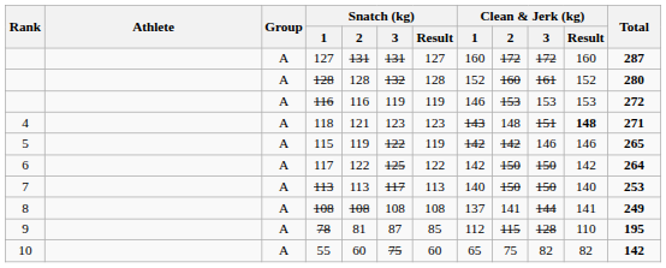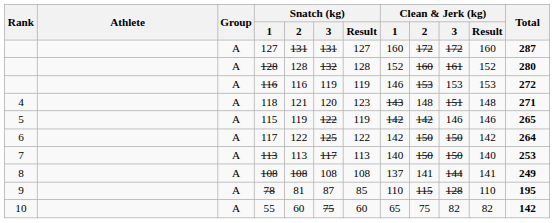 <table class = "wikitable" style="text-align:center;">
 <tr>
 <th rowspan=2 width=40>Rank</th>
 <th rowspan=2 width=250>Athlete</th>
 <th rowspan=2 width=40>Group</th>
 <th colspan=4>Snatch (kg)</th>
 <th colspan=4>Clean & Jerk (kg)</th>
 <th rowspan=2 width=55>Total</th>
 </tr>
 <tr>
 <th width=35>1</th>
 <th width=35>2</th>
 <th width=35>3</th>
 <th width=45>Result</th>
 <th width=35>1</th>
 <th width=35>2</th>
 <th width=35>3</th>
 <th width=45>Result</th>
 </tr>
 <tr>
 <td></td>
 <td align=left></td>
 <td>A</td>
 <td>127</td>
 <td><s>131</s></td>
 <td><s>131</s></td>
 <td>127</td>
 <td>160</td>
 <td><s>172</s></td>
 <td><s>172</s></td>
 <td>160</td>
 <td><strong>287</strong></td>
 </tr>
 <tr>
 <td></td>
 <td align=left></td>
 <td>A</td>
 <td><s>128</s></td>
 <td>128</td>
 <td><s>132</s></td>
 <td>128</td>
 <td>152</td>
 <td><s>160</s></td>
 <td><s>161</s></td>
 <td>152</td>
 <td><strong>280</strong></td>
 </tr>
 <tr>
 <td></td>
 <td align=left></td>
 <td>A</td>
 <td><s>116</s></td>
 <td>116</td>
 <td>119</td>
 <td>119</td>
 <td>146</td>
 <td><s>153</s></td>
 <td>153</td>
 <td>153</td>
 <td><strong>272</strong></td>
 </tr>
 <tr>
 <td>4</td>
 <td align=left></td>
 <td>A</td>
 <td>118</td>
 <td>121</td>
-<td>123</td>
+<td>120</td>
 <td>123</td>
 <td><s>143</s></td>
 <td>148</td>
 <td><s>151</s></td>
-<td><strong>148</strong></td>
+<td>148</td>
 <td><strong>271</strong></td>
 </tr>
 <tr>
 <td>5</td>
 <td align=left></td>
 <td>A</td>
 <td>115</td>
 <td>119</td>
 <td><s>122</s></td>
 <td>119</td>
 <td><s>142</s></td>
 <td><s>142</s></td>
 <td>146</td>
 <td>146</td>
 <td><strong>265</strong></td>
 </tr>
 <tr>
 <td>6</td>
 <td align=left></td>
 <td>A</td>
 <td>117</td>
 <td>122</td>
 <td><s>125</s></td>
 <td>122</td>
 <td>142</td>
 <td><s>150</s></td>
 <td><s>150</s></td>
 <td>142</td>
 <td><strong>264</strong></td>
 </tr>
 <tr>
 <td>7</td>
 <td align=left></td>
 <td>A</td>
 <td><s>113</s></td>
 <td>113</td>
 <td><s>117</s></td>
 <td>113</td>
 <td>140</td>
 <td><s>150</s></td>
 <td><s>150</s></td>
 <td>140</td>
 <td><strong>253</strong></td>
 </tr>
 <tr>
 <td>8</td>
 <td align=left></td>
 <td>A</td>
 <td><s>108</s></td>
 <td><s>108</s></td>
 <td>108</td>
 <td>108</td>
 <td>137</td>
 <td>141</td>
 <td><s>144</s></td>
 <td>141</td>
 <td><strong>249</strong></td>
 </tr>
 <tr>
 <td>9</td>
 <td align=left></td>
 <td>A</td>
 <td><s>78</s></td>
 <td>81</td>
 <td>87</td>
 <td>85</td>
-<td>112</td>
+<td>110</td>
 <td><s>115</s></td>
 <td><s>128</s></td>
 <td>110</td>
 <td><strong>195</strong></td>
 </tr>
 <tr>
 <td>10</td>
 <td align=left></td>
 <td>A</td>
 <td>55</td>
 <td>60</td>
 <td><s>75</s></td>
 <td>60</td>
 <td>65</td>
 <td>75</td>
 <td>82</td>
 <td>82</td>
 <td><strong>142</strong></td>
 </tr>
 </table>
